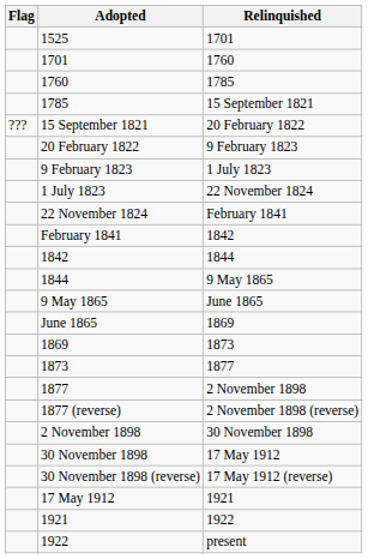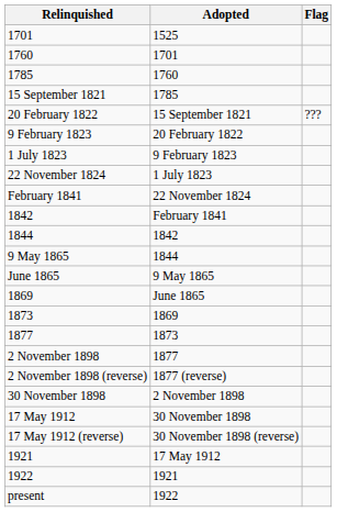 <table class="wikitable style="text-align:center">
 <tr>
+<th>Relinquished</th>
+<th>Adopted</th>
 <th>Flag</th>
-<th>Adopted</th>
-<th>Relinquished</th>
 </tr>
 <tr>
+<td>1701</td>
+<td>1525</td>
 <td></td>
-<td>1525</td>
-<td>1701</td>
 </tr>
 <tr>
+<td>1760</td>
+<td>1701</td>
 <td></td>
-<td>1701</td>
-<td>1760</td>
 </tr>
 <tr>
+<td>1785</td>
+<td>1760</td>
 <td></td>
-<td>1760</td>
-<td>1785</td>
 </tr>
 <tr>
+<td>15 September 1821</td>
+<td>1785</td>
 <td></td>
-<td>1785</td>
-<td>15 September 1821</td>
 </tr>
 <tr>
+<td>20 February 1822</td>
+<td>15 September 1821</td>
 <td>???</td>
-<td>15 September 1821</td>
-<td>20 February 1822</td>
 </tr>
 <tr>
+<td>9 February 1823</td>
+<td>20 February 1822</td>
 <td></td>
-<td>20 February 1822</td>
-<td>9 February 1823</td>
 </tr>
 <tr>
+<td>1 July 1823</td>
+<td>9 February 1823</td>
 <td></td>
-<td>9 February 1823</td>
-<td>1 July 1823</td>
 </tr>
 <tr>
+<td>22 November 1824</td>
+<td>1 July 1823</td>
 <td></td>
-<td>1 July 1823</td>
-<td>22 November 1824</td>
 </tr>
 <tr>
+<td>February 1841</td>
+<td>22 November 1824</td>
 <td></td>
-<td>22 November 1824</td>
-<td>February 1841</td>
 </tr>
 <tr>
+<td>1842</td>
+<td>February 1841</td>
 <td></td>
-<td>February 1841</td>
-<td>1842</td>
 </tr>
 <tr>
+<td>1844</td>
+<td>1842</td>
 <td></td>
-<td>1842</td>
-<td>1844</td>
 </tr>
 <tr>
+<td>9 May 1865</td>
+<td>1844</td>
 <td></td>
-<td>1844</td>
-<td>9 May 1865</td>
 </tr>
 <tr>
+<td>June 1865</td>
+<td>9 May 1865</td>
 <td></td>
-<td>9 May 1865</td>
-<td>June 1865</td>
 </tr>
 <tr>
+<td>1869</td>
+<td>June 1865</td>
 <td></td>
-<td>June 1865</td>
-<td>1869</td>
 </tr>
 <tr>
+<td>1873</td>
+<td>1869</td>
 <td></td>
-<td>1869</td>
-<td>1873</td>
 </tr>
 <tr>
+<td>1877</td>
+<td>1873</td>
 <td></td>
-<td>1873</td>
-<td>1877</td>
 </tr>
 <tr>
+<td>2 November 1898</td>
+<td>1877</td>
 <td></td>
-<td>1877</td>
-<td>2 November 1898</td>
 </tr>
 <tr>
+<td>2 November 1898 (reverse)</td>
+<td>1877 (reverse)</td>
 <td></td>
-<td>1877 (reverse)</td>
-<td>2 November 1898 (reverse)</td>
 </tr>
 <tr>
+<td>30 November 1898</td>
+<td>2 November 1898</td>
 <td></td>
-<td>2 November 1898</td>
-<td>30 November 1898</td>
 </tr>
 <tr>
+<td>17 May 1912</td>
+<td>30 November 1898</td>
 <td></td>
-<td>30 November 1898</td>
-<td>17 May 1912</td>
 </tr>
 <tr>
+<td>17 May 1912 (reverse)</td>
+<td>30 November 1898 (reverse)</td>
 <td></td>
-<td>30 November 1898 (reverse)</td>
-<td>17 May 1912 (reverse)</td>
 </tr>
 <tr>
+<td>1921</td>
+<td>17 May 1912</td>
 <td></td>
-<td>17 May 1912</td>
-<td>1921</td>
 </tr>
 <tr>
+<td>1922</td>
+<td>1921</td>
 <td></td>
-<td>1921</td>
-<td>1922</td>
 </tr>
 <tr>
+<td>present</td>
+<td>1922</td>
 <td></td>
-<td>1922</td>
-<td>present</td>
 </tr>
 </table>
